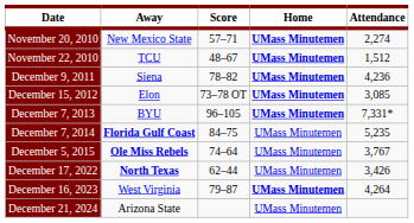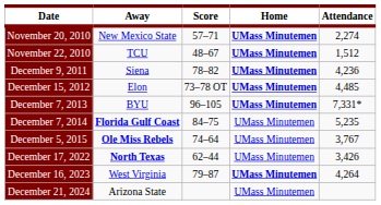 <table class="wikitable sortable" style="font-size: 95%;text-align: center;">
 <tr>
 <th style="background:#FFFFFF; border-top:#800000 5px solid; border-bottom:#800000 5px solid;">Date</th>
 <th style="background:#FFFFFF; border-top:#800000 5px solid; border-bottom:#800000 5px solid;">Away</th>
 <th style="background:#FFFFFF; border-top:#800000 5px solid; border-bottom:#800000 5px solid;">Score</th>
 <th style="background:#FFFFFF; border-top:#800000 5px solid; border-bottom:#800000 5px solid;">Home</th>
 <th style="background:#FFFFFF; border-top:#800000 5px solid; border-bottom:#800000 5px solid;">Attendance</th>
 </tr>
 <tr>
 <td ! style="background:#800000; color:#FFFFFF;">November 20, 2010</td>
 <td><a href='#'>New Mexico State</a></td>
 <td>57–71</td>
 <td><strong><a href='#'>UMass Minutemen</a></strong></td>
 <td>2,274</td>
 </tr>
 <tr>
 <td ! style="background:#800000; color:#FFFFFF;">November 22, 2010</td>
 <td><a href='#'>TCU</a></td>
 <td>48–67</td>
 <td><strong><a href='#'>UMass Minutemen</a></strong></td>
 <td>1,512</td>
 </tr>
 <tr>
 <td ! style="background:#800000; color:#FFFFFF;">December 9, 2011</td>
 <td><a href='#'>Siena</a></td>
 <td>78–82</td>
 <td><strong><a href='#'>UMass Minutemen</a></strong></td>
 <td>4,236</td>
 </tr>
 <tr>
 <td ! style="background:#800000; color:#FFFFFF;">December 15, 2012</td>
 <td><a href='#'>Elon</a></td>
 <td>73–78 OT</td>
 <td><strong><a href='#'>UMass Minutemen</a></strong></td>
-<td>3,085</td>
+<td>4,485</td>
 </tr>
 <tr>
 <td ! style="background:#800000; color:#FFFFFF;">December 7, 2013</td>
 <td><a href='#'>BYU</a></td>
 <td>96–105</td>
 <td><strong><a href='#'>UMass Minutemen</a></strong></td>
 <td>7,331*</td>
 </tr>
 <tr>
 <td ! style="background:#800000; color:#FFFFFF;">December 7, 2014</td>
 <td><strong><a href='#'>Florida Gulf Coast</a></strong></td>
 <td>84–75</td>
 <td><a href='#'>UMass Minutemen</a></td>
 <td>5,235</td>
 </tr>
 <tr>
 <td ! style="background:#800000; color:#FFFFFF;">December 5, 2015</td>
 <td><strong><a href='#'>Ole Miss Rebels</a></strong></td>
 <td>74–64</td>
 <td><a href='#'>UMass Minutemen</a></td>
 <td>3,767</td>
 </tr>
 <tr>
 <td ! style="background:#800000; color:#FFFFFF;">December 17, 2022</td>
 <td><strong><a href='#'>North Texas</a></strong></td>
 <td>62–44</td>
 <td><a href='#'>UMass Minutemen</a></td>
 <td>3,426</td>
 </tr>
 <tr>
 <td ! style="background:#800000; color:#FFFFFF;">December 16, 2023</td>
 <td><a href='#'>West Virginia</a></td>
 <td>79–87</td>
 <td><strong><a href='#'>UMass Minutemen</a></strong></td>
 <td>4,264</td>
 </tr>
 <tr>
 <td ! style="background:#800000; color:#FFFFFF;">December 21, 2024</td>
 <td>Arizona State</td>
 <td></td>
 <td><a href='#'>UMass Minutemen</a></td>
 <td></td>
 </tr>
 </table>
